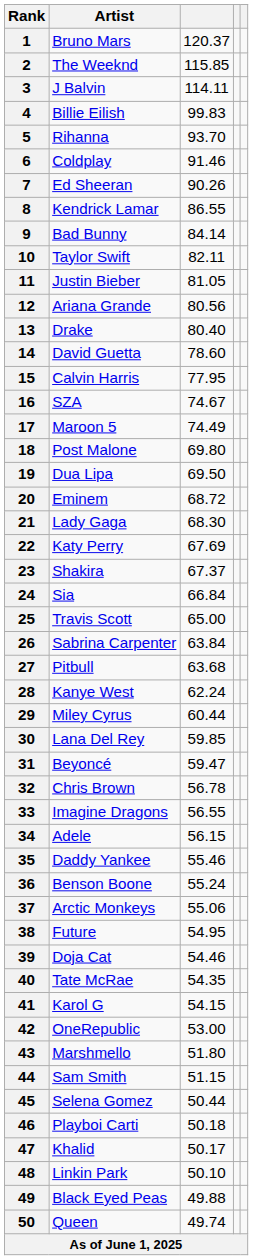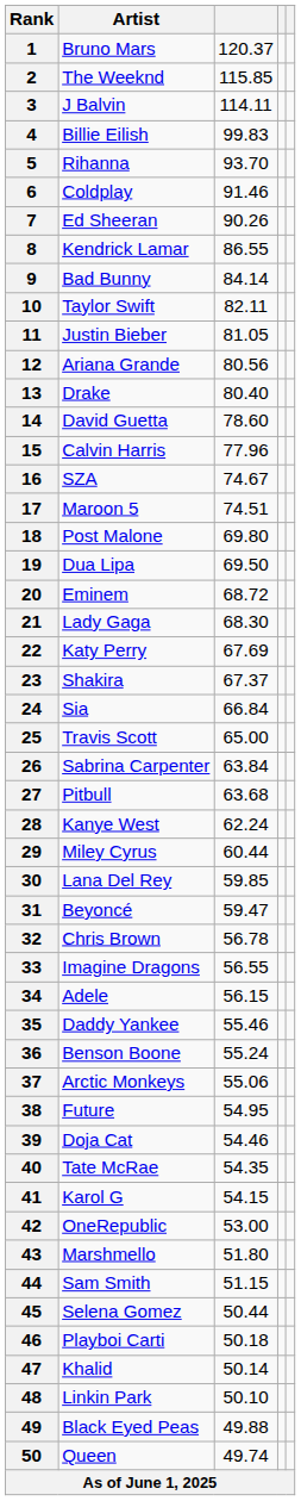 <table class="wikitable sortable" style="text-align:center">
 <tr>
 <th>Rank</th>
 <th>Artist</th>
 <th></th>
 <th class="unsortable"></th>
 <th class="unsortable"></th>
 </tr>
 <tr>
 <th>1</th>
 <td style="text-align: left;"><a href='#'>Bruno Mars</a></td>
 <td>120.37</td>
 <td></td>
 <td></td>
 </tr>
 <tr>
 <th>2</th>
 <td style="text-align: left;"><a href='#'>The Weeknd</a></td>
 <td>115.85</td>
 <td></td>
 <td></td>
 </tr>
 <tr>
 <th>3</th>
 <td style="text-align: left;"><a href='#'>J Balvin</a></td>
 <td>114.11</td>
 <td></td>
 <td></td>
 </tr>
 <tr>
 <th>4</th>
 <td style="text-align: left;"><a href='#'>Billie Eilish</a></td>
 <td>99.83</td>
 <td></td>
 <td></td>
 </tr>
 <tr>
 <th>5</th>
 <td style="text-align: left;"><a href='#'>Rihanna</a></td>
 <td>93.70</td>
 <td></td>
 <td></td>
 </tr>
 <tr>
 <th>6</th>
 <td style="text-align: left;"><a href='#'>Coldplay</a></td>
 <td>91.46</td>
 <td></td>
 <td></td>
 </tr>
 <tr>
 <th>7</th>
 <td style="text-align: left;"><a href='#'>Ed Sheeran</a></td>
 <td>90.26</td>
 <td></td>
 <td></td>
 </tr>
 <tr>
 <th>8</th>
 <td style="text-align: left;"><a href='#'>Kendrick Lamar</a></td>
 <td>86.55</td>
 <td></td>
 <td></td>
 </tr>
 <tr>
 <th>9</th>
 <td style="text-align: left;"><a href='#'>Bad Bunny</a></td>
 <td>84.14</td>
 <td></td>
 <td></td>
 </tr>
 <tr>
 <th>10</th>
 <td style="text-align: left;"><a href='#'>Taylor Swift</a></td>
 <td>82.11</td>
 <td></td>
 <td></td>
 </tr>
 <tr>
 <th>11</th>
 <td style="text-align: left;"><a href='#'>Justin Bieber</a></td>
 <td>81.05</td>
 <td></td>
 <td></td>
 </tr>
 <tr>
 <th>12</th>
 <td style="text-align: left;"><a href='#'>Ariana Grande</a></td>
 <td>80.56</td>
 <td></td>
 <td></td>
 </tr>
 <tr>
 <th>13</th>
 <td style="text-align: left;"><a href='#'>Drake</a></td>
 <td>80.40</td>
 <td></td>
 <td></td>
 </tr>
 <tr>
 <th>14</th>
 <td style="text-align: left;"><a href='#'>David Guetta</a></td>
 <td>78.60</td>
 <td></td>
 <td></td>
 </tr>
 <tr>
 <th>15</th>
 <td style="text-align: left;"><a href='#'>Calvin Harris</a></td>
-<td>77.95</td>
+<td>77.96</td>
 <td></td>
 <td></td>
 </tr>
 <tr>
 <th>16</th>
 <td style="text-align: left;"><a href='#'>SZA</a></td>
 <td>74.67</td>
 <td></td>
 <td></td>
 </tr>
 <tr>
 <th>17</th>
 <td style="text-align: left;"><a href='#'>Maroon 5</a></td>
-<td>74.49</td>
+<td>74.51</td>
 <td></td>
 <td></td>
 </tr>
 <tr>
 <th>18</th>
 <td style="text-align: left;"><a href='#'>Post Malone</a></td>
 <td>69.80</td>
 <td></td>
 <td></td>
 </tr>
 <tr>
 <th>19</th>
 <td style="text-align: left;"><a href='#'>Dua Lipa</a></td>
 <td>69.50</td>
 <td></td>
 <td></td>
 </tr>
 <tr>
 <th>20</th>
 <td style="text-align: left;"><a href='#'>Eminem</a></td>
 <td>68.72</td>
 <td></td>
 <td></td>
 </tr>
 <tr>
 <th>21</th>
 <td style="text-align: left;"><a href='#'>Lady Gaga</a></td>
 <td>68.30</td>
 <td></td>
 <td></td>
 </tr>
 <tr>
 <th>22</th>
 <td style="text-align: left;"><a href='#'>Katy Perry</a></td>
 <td>67.69</td>
 <td></td>
 <td></td>
 </tr>
 <tr>
 <th>23</th>
 <td style="text-align: left;"><a href='#'>Shakira</a></td>
 <td>67.37</td>
 <td></td>
 <td></td>
 </tr>
 <tr>
 <th>24</th>
 <td style="text-align: left;"><a href='#'>Sia</a></td>
 <td>66.84</td>
 <td></td>
 <td></td>
 </tr>
 <tr>
 <th>25</th>
 <td style="text-align: left;"><a href='#'>Travis Scott</a></td>
 <td>65.00</td>
 <td></td>
 <td></td>
 </tr>
 <tr>
 <th>26</th>
 <td style="text-align: left;"><a href='#'>Sabrina Carpenter</a></td>
 <td>63.84</td>
 <td></td>
 <td></td>
 </tr>
 <tr>
 <th>27</th>
 <td style="text-align: left;"><a href='#'>Pitbull</a></td>
 <td>63.68</td>
 <td></td>
 <td></td>
 </tr>
 <tr>
 <th>28</th>
 <td style="text-align: left;"><a href='#'>Kanye West</a></td>
 <td>62.24</td>
 <td></td>
 <td></td>
 </tr>
 <tr>
 <th>29</th>
 <td style="text-align: left;"><a href='#'>Miley Cyrus</a></td>
 <td>60.44</td>
 <td></td>
 <td></td>
 </tr>
 <tr>
 <th>30</th>
 <td style="text-align: left;"><a href='#'>Lana Del Rey</a></td>
 <td>59.85</td>
 <td></td>
 <td></td>
 </tr>
 <tr>
 <th>31</th>
 <td style="text-align: left;"><a href='#'>Beyoncé</a></td>
 <td>59.47</td>
 <td></td>
 <td></td>
 </tr>
 <tr>
 <th>32</th>
 <td style="text-align: left;"><a href='#'>Chris Brown</a></td>
 <td>56.78</td>
 <td></td>
 <td></td>
 </tr>
 <tr>
 <th>33</th>
 <td style="text-align: left;"><a href='#'>Imagine Dragons</a></td>
 <td>56.55</td>
 <td></td>
 <td></td>
 </tr>
 <tr>
 <th>34</th>
 <td style="text-align: left;"><a href='#'>Adele</a></td>
 <td>56.15</td>
 <td></td>
 <td></td>
 </tr>
 <tr>
 <th>35</th>
 <td style="text-align: left;"><a href='#'>Daddy Yankee</a></td>
 <td>55.46</td>
 <td></td>
 <td></td>
 </tr>
 <tr>
 <th>36</th>
 <td style="text-align: left;"><a href='#'>Benson Boone</a></td>
 <td>55.24</td>
 <td></td>
 <td></td>
 </tr>
 <tr>
 <th>37</th>
 <td style="text-align: left;"><a href='#'>Arctic Monkeys</a></td>
 <td>55.06</td>
 <td></td>
 <td></td>
 </tr>
 <tr>
 <th>38</th>
 <td style="text-align: left;"><a href='#'>Future</a></td>
 <td>54.95</td>
 <td></td>
 <td></td>
 </tr>
 <tr>
 <th>39</th>
 <td style="text-align: left;"><a href='#'>Doja Cat</a></td>
 <td>54.46</td>
 <td></td>
 <td></td>
 </tr>
 <tr>
 <th>40</th>
 <td style="text-align: left;"><a href='#'>Tate McRae</a></td>
 <td>54.35</td>
 <td></td>
 <td></td>
 </tr>
 <tr>
 <th>41</th>
 <td style="text-align: left;"><a href='#'>Karol G</a></td>
 <td>54.15</td>
 <td></td>
 <td></td>
 </tr>
 <tr>
 <th>42</th>
 <td style="text-align: left;"><a href='#'>OneRepublic</a></td>
 <td>53.00</td>
 <td></td>
 <td></td>
 </tr>
 <tr>
 <th>43</th>
 <td style="text-align: left;"><a href='#'>Marshmello</a></td>
 <td>51.80</td>
 <td></td>
 <td></td>
 </tr>
 <tr>
 <th>44</th>
 <td style="text-align: left;"><a href='#'>Sam Smith</a></td>
 <td>51.15</td>
 <td></td>
 <td></td>
 </tr>
 <tr>
 <th>45</th>
 <td style="text-align: left;"><a href='#'>Selena Gomez</a></td>
 <td>50.44</td>
 <td></td>
 <td></td>
 </tr>
 <tr>
 <th>46</th>
 <td style="text-align: left;"><a href='#'>Playboi Carti</a></td>
 <td>50.18</td>
 <td></td>
 <td></td>
 </tr>
 <tr>
 <th>47</th>
 <td style="text-align: left;"><a href='#'>Khalid</a></td>
-<td>50.17</td>
+<td>50.14</td>
 <td></td>
 <td></td>
 </tr>
 <tr>
 <th>48</th>
 <td style="text-align: left;"><a href='#'>Linkin Park</a></td>
 <td>50.10</td>
 <td></td>
 <td></td>
 </tr>
 <tr>
 <th>49</th>
 <td style="text-align: left;"><a href='#'>Black Eyed Peas</a></td>
 <td>49.88</td>
 <td></td>
 <td></td>
 </tr>
 <tr>
 <th>50</th>
 <td style="text-align: left;"><a href='#'>Queen</a></td>
 <td>49.74</td>
 <td></td>
 <td></td>
 </tr>
 <tr>
 <th colspan="5" style="text-align:center; font-size: 85%;">As of June 1, 2025</th>
 </tr>
 </table>
